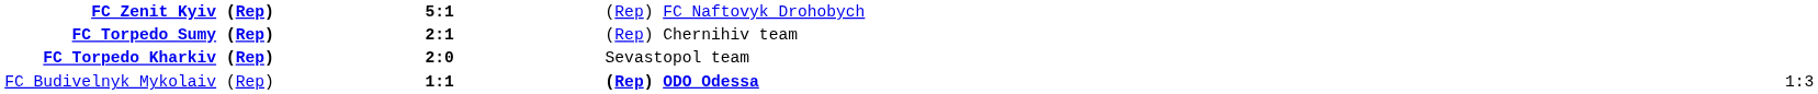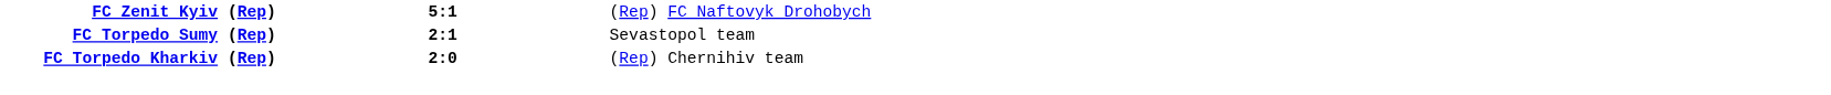 <table width=100% cellspacing=1>
 <tr>
 <th width=20%></th>
 <th width=12%></th>
 <th width=20%></th>
 <th></th>
 </tr>
 <tr style=font-size:90%>
 <td align=right><strong><a href='#'>FC Zenit Kyiv</a> (<a href='#'>Rep</a>)</strong></td>
 <td align=center><strong>5:1</strong></td>
 <td>(<a href='#'>Rep</a>) <a href='#'>FC Naftovyk Drohobych</a></td>
 </tr>
 <tr style=font-size:90%>
 <td align=right><strong><a href='#'>FC Torpedo Sumy</a> (<a href='#'>Rep</a>)</strong></td>
 <td align=center><strong>2:1</strong></td>
-<td>(<a href='#'>Rep</a>) Chernihiv team</td>
+<td>Sevastopol team</td>
 </tr>
 <tr style=font-size:90%>
 <td align=right><strong><a href='#'>FC Torpedo Kharkiv</a> (<a href='#'>Rep</a>)</strong></td>
 <td align=center><strong>2:0</strong></td>
-<td>Sevastopol team</td>
+<td>(<a href='#'>Rep</a>) Chernihiv team</td>
 <td align=center></td>
 </tr>
-<tr style=font-size:90%>
-<td align=right><a href='#'>FC Budivelnyk Mykolaiv</a> (<a href='#'>Rep</a>)</td>
-<td align=center><strong>1:1</strong></td>
-<td><strong>(<a href='#'>Rep</a>) <a href='#'>ODO Odessa</a></strong></td>
-<td align=center>1:3 </td>
-</tr>
 </table>
